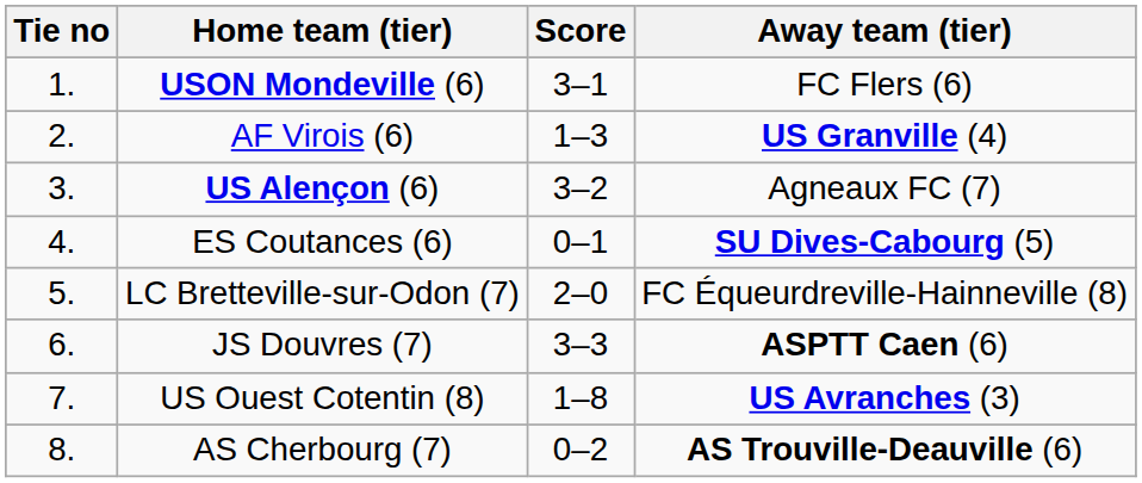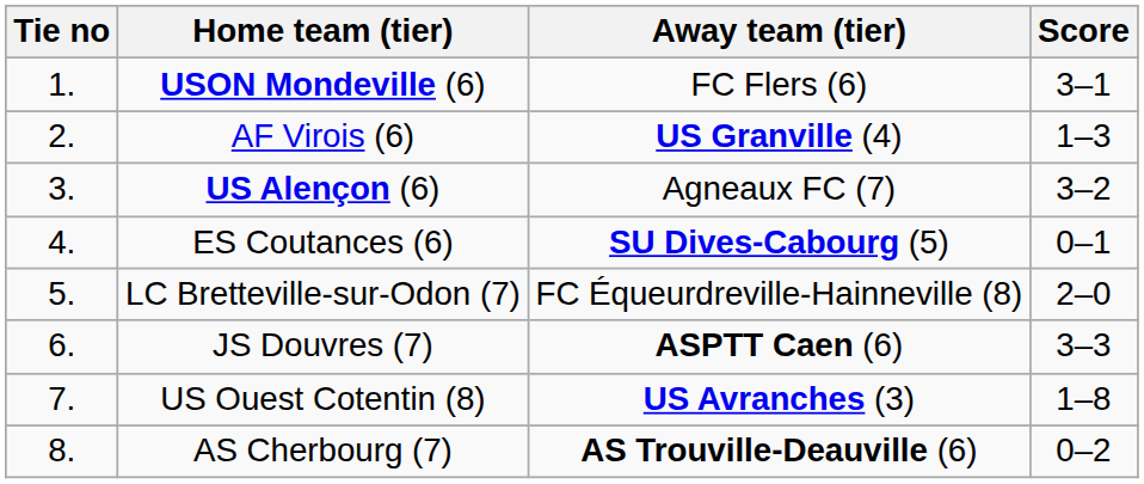 <table class="wikitable" style="text-align: center">
 <tr>
 <th>Tie no</th>
 <th>Home team (tier)</th>
+<th>Away team (tier)</th>
 <th>Score</th>
-<th>Away team (tier)</th>
 </tr>
 <tr>
 <td>1.</td>
 <td><strong><a href='#'>USON Mondeville</a></strong> (6)</td>
+<td>FC Flers (6)</td>
 <td>3–1</td>
-<td>FC Flers (6)</td>
 </tr>
 <tr>
 <td>2.</td>
 <td><a href='#'>AF Virois</a> (6)</td>
+<td><strong><a href='#'>US Granville</a></strong> (4)</td>
 <td>1–3</td>
-<td><strong><a href='#'>US Granville</a></strong> (4)</td>
 </tr>
 <tr>
 <td>3.</td>
 <td><strong><a href='#'>US Alençon</a></strong> (6)</td>
+<td>Agneaux FC (7)</td>
 <td>3–2 </td>
-<td>Agneaux FC (7)</td>
 </tr>
 <tr>
 <td>4.</td>
 <td>ES Coutances (6)</td>
+<td><strong><a href='#'>SU Dives-Cabourg</a></strong> (5)</td>
 <td>0–1</td>
-<td><strong><a href='#'>SU Dives-Cabourg</a></strong> (5)</td>
 </tr>
 <tr>
 <td>5.</td>
 <td>LC Bretteville-sur-Odon (7)</td>
+<td>FC Équeurdreville-Hainneville (8)</td>
 <td>2–0  </td>
-<td>FC Équeurdreville-Hainneville (8)</td>
 </tr>
 <tr>
 <td>6.</td>
 <td>JS Douvres (7)</td>
+<td><strong>ASPTT Caen</strong> (6)</td>
 <td>3–3 </td>
-<td><strong>ASPTT Caen</strong> (6)</td>
 </tr>
 <tr>
 <td>7.</td>
 <td>US Ouest Cotentin (8)</td>
+<td><strong><a href='#'>US Avranches</a></strong> (3)</td>
 <td>1–8</td>
-<td><strong><a href='#'>US Avranches</a></strong> (3)</td>
 </tr>
 <tr>
 <td>8.</td>
 <td>AS Cherbourg (7)</td>
+<td><strong>AS Trouville-Deauville</strong> (6)</td>
 <td>0–2</td>
-<td><strong>AS Trouville-Deauville</strong> (6)</td>
 </tr>
 </table>
